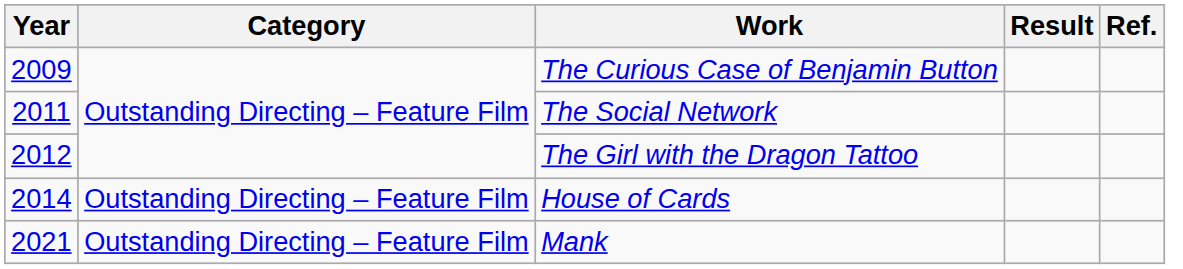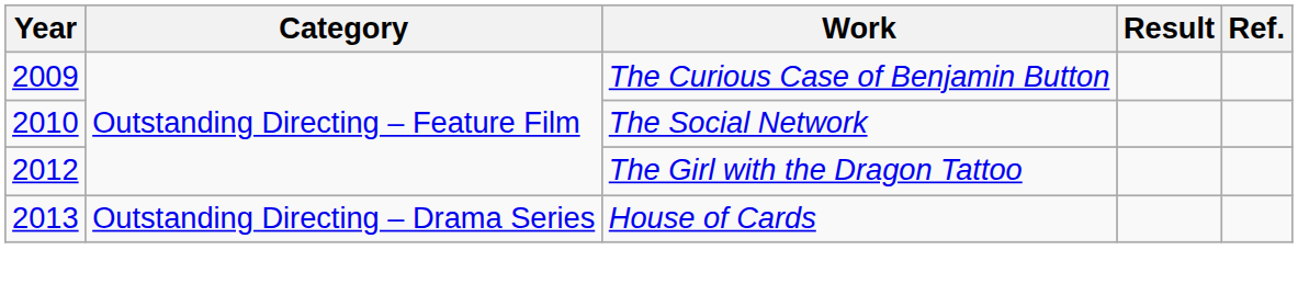 <table class="wikitable plainrowheaders">
 <tr>
 <th scope="col">Year</th>
 <th scope="col">Category</th>
 <th scope="col">Work</th>
 <th scope="col">Result</th>
 <th scope="col">Ref.</th>
 </tr>
 <tr>
 <td style="text-align:center"><a href='#'>2009</a></td>
 <td rowspan="3"><a href='#'>Outstanding Directing – Feature Film</a></td>
 <td><em><a href='#'>The Curious Case of Benjamin Button</a></em></td>
 <td></td>
 <td style="text-align:center"></td>
 </tr>
 <tr>
-<td style="text-align:center"><a href='#'>2011</a></td>
+<td style="text-align:center"><a href='#'>2010</a></td>
 <td><em><a href='#'>The Social Network</a></em></td>
 <td></td>
 <td style="text-align:center"></td>
 </tr>
 <tr>
 <td style="text-align:center"><a href='#'>2012</a></td>
 <td><em><a href='#'>The Girl with the Dragon Tattoo</a></em></td>
 <td></td>
 <td style="text-align:center"></td>
 </tr>
 <tr>
-<td style="text-align:center"><a href='#'>2014</a></td>
-<td><a href='#'>Outstanding Directing – Feature Film</a></td>
+<td style="text-align:center"><a href='#'>2013</a></td>
+<td><a href='#'>Outstanding Directing – Drama Series</a></td>
 <td><em><a href='#'>House of Cards</a></em></td>
 <td></td>
 <td style="text-align:center"></td>
 </tr>
-<tr>
-<td style="text-align:center;"><a href='#'>2021</a></td>
-<td><a href='#'>Outstanding Directing – Feature Film</a></td>
-<td><em><a href='#'>Mank</a></em></td>
-<td></td>
-<td style="text-align:center"></td>
-</tr>
 </table>
